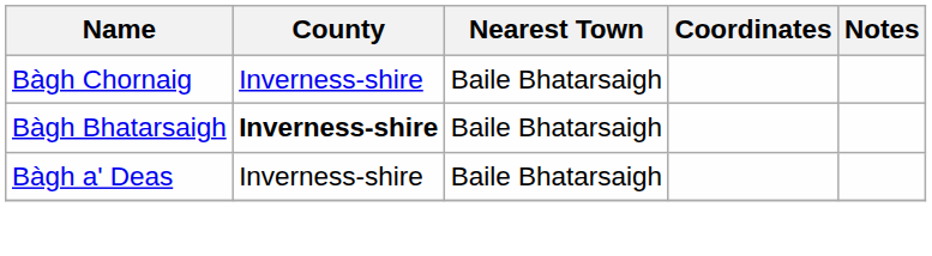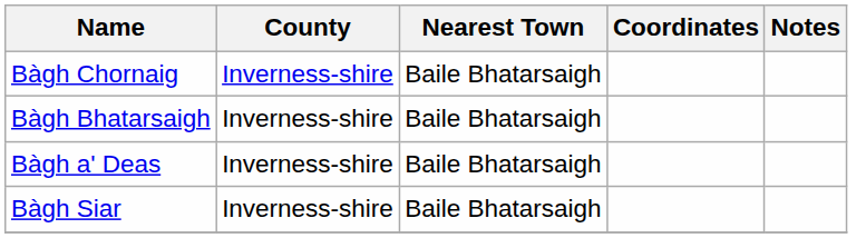 <table class="wikitable sortable" style="table-layout:fixed;background-color:#FEFEFE;font-size:95%;padding:0.30em;line-height:1.35em;">
 <tr>
 <th scope="col">Name</th>
 <th scope="col">County</th>
 <th scope="col">Nearest Town</th>
 <th scope="col" data-sort-type="number">Coordinates</th>
 <th scope="col">Notes</th>
 </tr>
 <tr>
 <td><a href='#'>Bàgh Chornaig</a></td>
 <td><a href='#'>Inverness-shire</a></td>
 <td>Baile Bhatarsaigh</td>
 <td></td>
 <td></td>
 </tr>
 <tr>
 <td><a href='#'>Bàgh Bhatarsaigh</a></td>
-<td><strong>Inverness-shire</strong></td>
+<td>Inverness-shire</td>
 <td>Baile Bhatarsaigh</td>
 <td></td>
 <td></td>
 </tr>
 <tr>
 <td><a href='#'>Bàgh a' Deas</a></td>
 <td>Inverness-shire</td>
 <td>Baile Bhatarsaigh</td>
 <td></td>
 <td></td>
 </tr>
 <tr>
+<td><a href='#'>Bàgh Siar</a></td>
+<td>Inverness-shire</td>
+<td>Baile Bhatarsaigh</td>
+<td></td>
+<td></td>
+</tr>
+<tr>
 </tr>
 </table>
